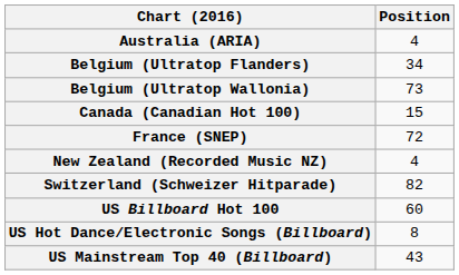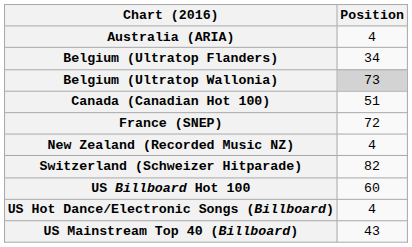 <table class="wikitable plainrowheaders sortable" style="text-align:center">
 <tr>
 <th>Chart (2016)</th>
 <th>Position</th>
 </tr>
 <tr>
 <th scope="row">Australia (ARIA)</th>
 <td>4</td>
 </tr>
 <tr>
 <th scope="row">Belgium (Ultratop Flanders)</th>
 <td>34</td>
 </tr>
 <tr>
 <th scope="row">Belgium (Ultratop Wallonia)</th>
-<td>73</td>
+<td style="background: lightgrey;">73</td>
 </tr>
 <tr>
 <th scope="row">Canada (Canadian Hot 100)</th>
-<td>15</td>
+<td>51</td>
 </tr>
 <tr>
 <th scope="row">France (SNEP)</th>
 <td>72</td>
 </tr>
 <tr>
 <th scope="row">New Zealand (Recorded Music NZ)</th>
 <td>4</td>
 </tr>
 <tr>
 <th scope="row">Switzerland (Schweizer Hitparade)</th>
 <td>82</td>
 </tr>
 <tr>
 <th scope="row">US <em>Billboard</em> Hot 100</th>
 <td>60</td>
 </tr>
 <tr>
 <th scope="row">US Hot Dance/Electronic Songs (<em>Billboard</em>)</th>
-<td>8</td>
+<td>4</td>
 </tr>
 <tr>
 <th scope="row">US Mainstream Top 40 (<em>Billboard</em>)</th>
 <td>43</td>
 </tr>
 </table>
